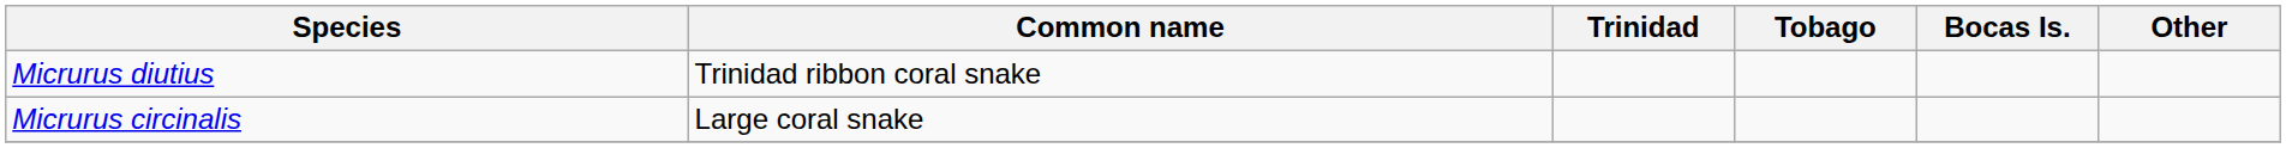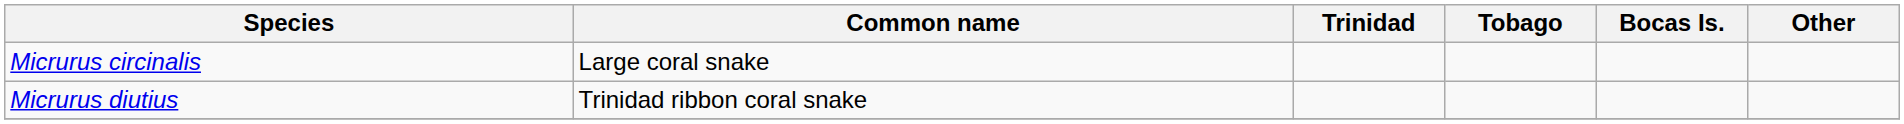 <table width=100% class="wikitable">
 <tr>
 <th scope="col" width=30%>Species</th>
 <th scope="col" width=38%>Common name</th>
 <th scope="col" width=8%>Trinidad</th>
 <th scope="col" width=8%>Tobago</th>
 <th scope="col" width=8%>Bocas Is.</th>
 <th scope="col" width=8%>Other</th>
 </tr>
 <tr>
+<td><em><a href='#'>Micrurus circinalis</a></em></td>
+<td>Large coral snake</td>
+<td></td>
+<td></td>
+<td></td>
+<td></td>
+</tr>
+<tr>
 <td><em><a href='#'>Micrurus diutius</a></em></td>
 <td>Trinidad ribbon coral snake</td>
 <td></td>
 <td></td>
 <td></td>
 <td></td>
 </tr>
 <tr>
-<td><em><a href='#'>Micrurus circinalis</a></em></td>
-<td>Large coral snake</td>
-<td></td>
-<td></td>
-<td></td>
-<td></td>
-</tr>
-<tr>
 </tr>
 </table>
